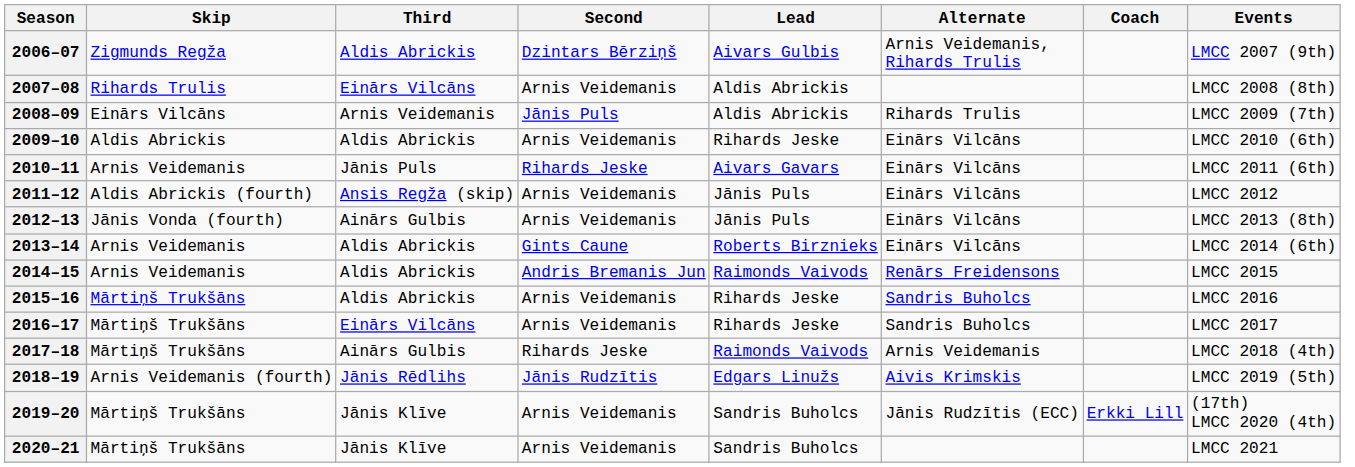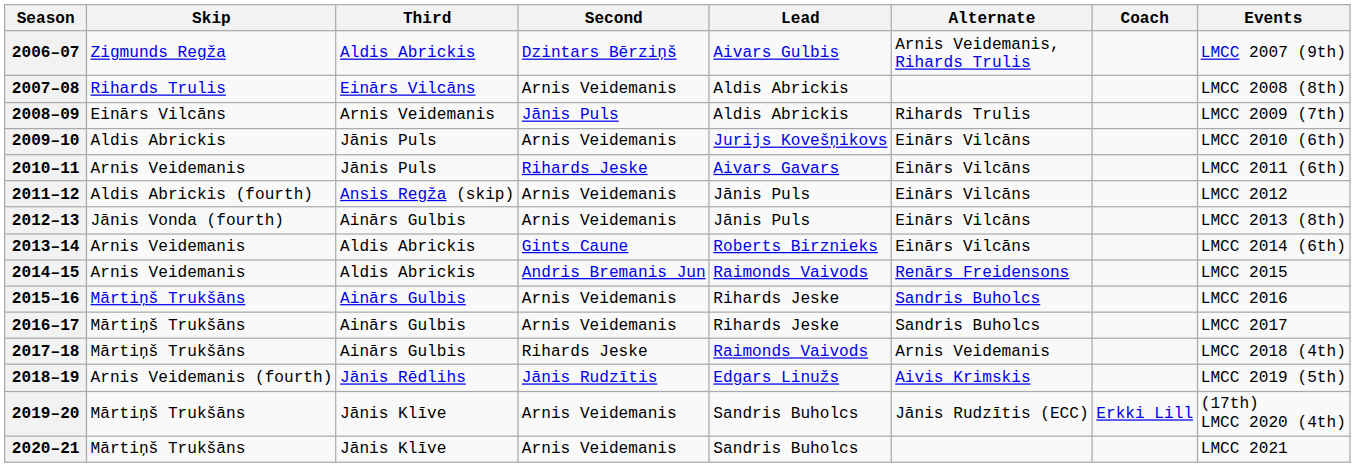 <table class="wikitable">
 <tr>
 <th scope="col" width=60>Season</th>
 <th scope="col">Skip</th>
 <th scope="col">Third</th>
 <th scope="col">Second</th>
 <th scope="col">Lead</th>
 <th scope="col">Alternate</th>
 <th scope="col">Coach</th>
 <th scope="col">Events</th>
 </tr>
 <tr>
 <th scope="row">2006–07</th>
 <td><a href='#'>Zigmunds Regža</a></td>
 <td><a href='#'>Aldis Abrickis</a></td>
 <td><a href='#'>Dzintars Bērziņš</a></td>
 <td><a href='#'>Aivars Gulbis</a></td>
 <td>Arnis Veidemanis,<br><a href='#'>Rihards Trulis</a></td>
 <td></td>
 <td><a href='#'>LMCC</a> 2007 (9th)</td>
 </tr>
 <tr>
 <th scope="row">2007–08</th>
 <td><a href='#'>Rihards Trulis</a></td>
 <td><a href='#'>Einārs Vilcāns</a></td>
 <td>Arnis Veidemanis</td>
 <td>Aldis Abrickis</td>
 <td></td>
 <td></td>
 <td>LMCC 2008 (8th)</td>
 </tr>
 <tr>
 <th scope="row">2008–09</th>
 <td>Einārs Vilcāns</td>
 <td>Arnis Veidemanis</td>
 <td><a href='#'>Jānis Puls</a></td>
 <td>Aldis Abrickis</td>
 <td>Rihards Trulis</td>
 <td></td>
 <td>LMCC 2009 (7th)</td>
 </tr>
 <tr>
 <th scope="row">2009–10</th>
 <td>Aldis Abrickis</td>
-<td>Aldis Abrickis</td>
+<td>Jānis Puls</td>
 <td>Arnis Veidemanis</td>
-<td>Rihards Jeske</td>
+<td><a href='#'>Jurijs Kovešņikovs</a></td>
 <td>Einārs Vilcāns</td>
 <td></td>
 <td>LMCC 2010 (6th)</td>
 </tr>
 <tr>
 <th scope="row">2010–11</th>
 <td>Arnis Veidemanis</td>
 <td>Jānis Puls</td>
 <td><a href='#'>Rihards Jeske</a></td>
 <td><a href='#'>Aivars Gavars</a></td>
 <td>Einārs Vilcāns</td>
 <td></td>
 <td>LMCC 2011 (6th)</td>
 </tr>
 <tr>
 <th scope="row">2011–12</th>
 <td>Aldis Abrickis (fourth)</td>
 <td><a href='#'>Ansis Regža</a> (skip)</td>
 <td>Arnis Veidemanis</td>
 <td>Jānis Puls</td>
 <td>Einārs Vilcāns</td>
 <td></td>
 <td>LMCC 2012 </td>
 </tr>
 <tr>
 <th scope="row">2012–13</th>
 <td>Jānis Vonda (fourth)</td>
 <td>Ainārs Gulbis</td>
 <td>Arnis Veidemanis</td>
 <td>Jānis Puls</td>
 <td>Einārs Vilcāns</td>
 <td></td>
 <td>LMCC 2013 (8th)</td>
 </tr>
 <tr>
 <th scope="row">2013–14</th>
 <td>Arnis Veidemanis</td>
 <td>Aldis Abrickis</td>
 <td><a href='#'>Gints Caune</a></td>
 <td><a href='#'>Roberts Birznieks</a></td>
 <td>Einārs Vilcāns</td>
 <td></td>
 <td>LMCC 2014 (6th)</td>
 </tr>
 <tr>
 <th scope="row">2014–15</th>
 <td>Arnis Veidemanis</td>
 <td>Aldis Abrickis</td>
 <td><a href='#'>Andris Bremanis Jun</a></td>
 <td><a href='#'>Raimonds Vaivods</a></td>
 <td><a href='#'>Renārs Freidensons</a></td>
 <td></td>
 <td>LMCC 2015 </td>
 </tr>
 <tr>
 <th scope="row">2015–16</th>
 <td><a href='#'>Mārtiņš Trukšāns</a></td>
-<td>Aldis Abrickis</td>
+<td><a href='#'>Ainārs Gulbis</a></td>
 <td>Arnis Veidemanis</td>
 <td>Rihards Jeske</td>
 <td><a href='#'>Sandris Buholcs</a></td>
 <td></td>
 <td>LMCC 2016 </td>
 </tr>
 <tr>
 <th scope="row">2016–17</th>
 <td>Mārtiņš Trukšāns</td>
-<td><a href='#'>Einārs Vilcāns</a></td>
+<td>Ainārs Gulbis</td>
 <td>Arnis Veidemanis</td>
 <td>Rihards Jeske</td>
 <td>Sandris Buholcs</td>
 <td></td>
 <td>LMCC 2017 </td>
 </tr>
 <tr>
 <th scope="row">2017–18</th>
 <td>Mārtiņš Trukšāns</td>
 <td>Ainārs Gulbis</td>
 <td>Rihards Jeske</td>
 <td><a href='#'>Raimonds Vaivods</a></td>
 <td>Arnis Veidemanis</td>
 <td></td>
 <td>LMCC 2018 (4th)</td>
 </tr>
 <tr>
 <th scope="row">2018–19</th>
 <td>Arnis Veidemanis (fourth)</td>
 <td><a href='#'>Jānis Rēdlihs</a></td>
 <td><a href='#'>Jānis Rudzītis</a></td>
 <td><a href='#'>Edgars Linužs</a></td>
 <td><a href='#'>Aivis Krimskis</a></td>
 <td></td>
 <td>LMCC 2019 (5th)</td>
 </tr>
 <tr>
 <th scope="row">2019–20</th>
 <td>Mārtiņš Trukšāns</td>
 <td>Jānis Klīve</td>
 <td>Arnis Veidemanis</td>
 <td>Sandris Buholcs</td>
 <td>Jānis Rudzītis (ECC)</td>
 <td><a href='#'>Erkki Lill</a></td>
 <td> (17th)<br>LMCC 2020 (4th)</td>
 </tr>
 <tr>
 <th scope="row">2020–21</th>
 <td>Mārtiņš Trukšāns</td>
 <td>Jānis Klīve</td>
 <td>Arnis Veidemanis</td>
 <td>Sandris Buholcs</td>
 <td></td>
 <td></td>
 <td>LMCC 2021 </td>
 </tr>
 </table>
